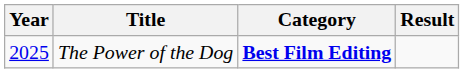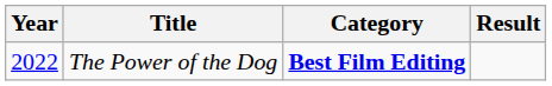 <table class="wikitable">
 <tr>
 <th>Year</th>
 <th>Title</th>
 <th>Category</th>
 <th>Result</th>
 </tr>
 <tr>
-<td><a href='#'>2025</a></td>
+<td><a href='#'>2022</a></td>
 <td><em>The Power of the Dog</em></td>
 <td><strong><a href='#'>Best Film Editing</a></strong></td>
 <td></td>
 </tr>
 </table>
